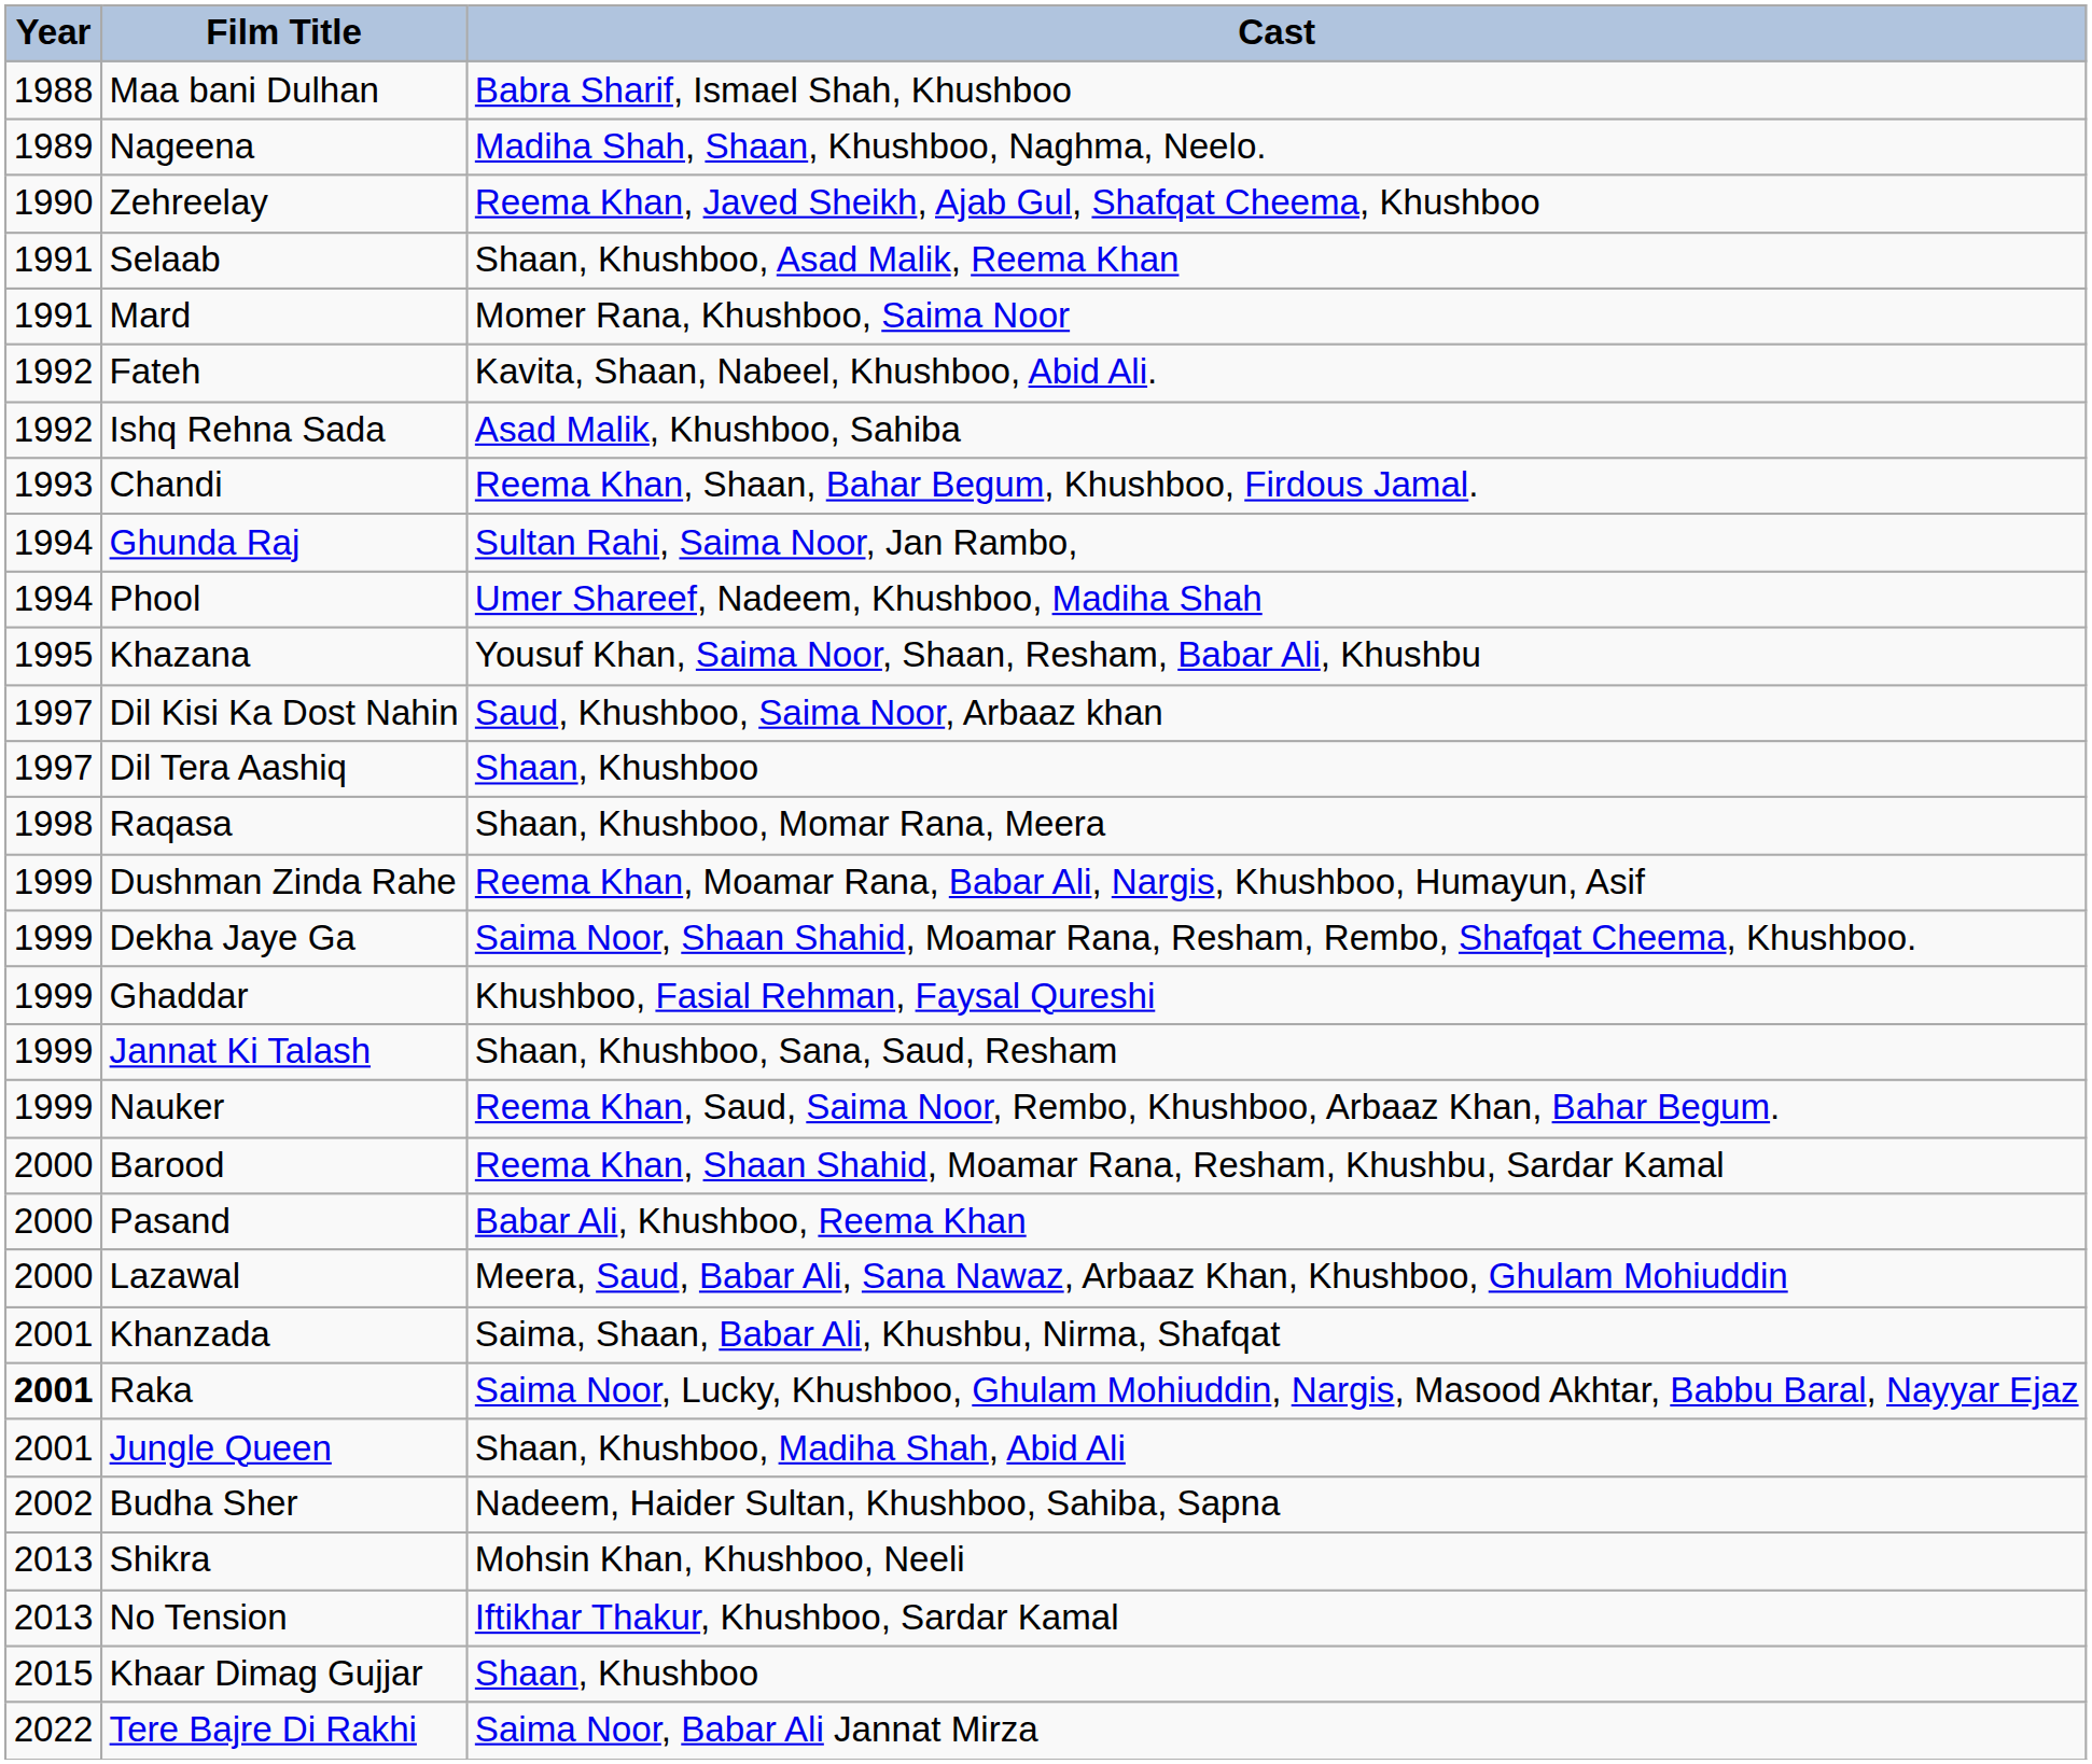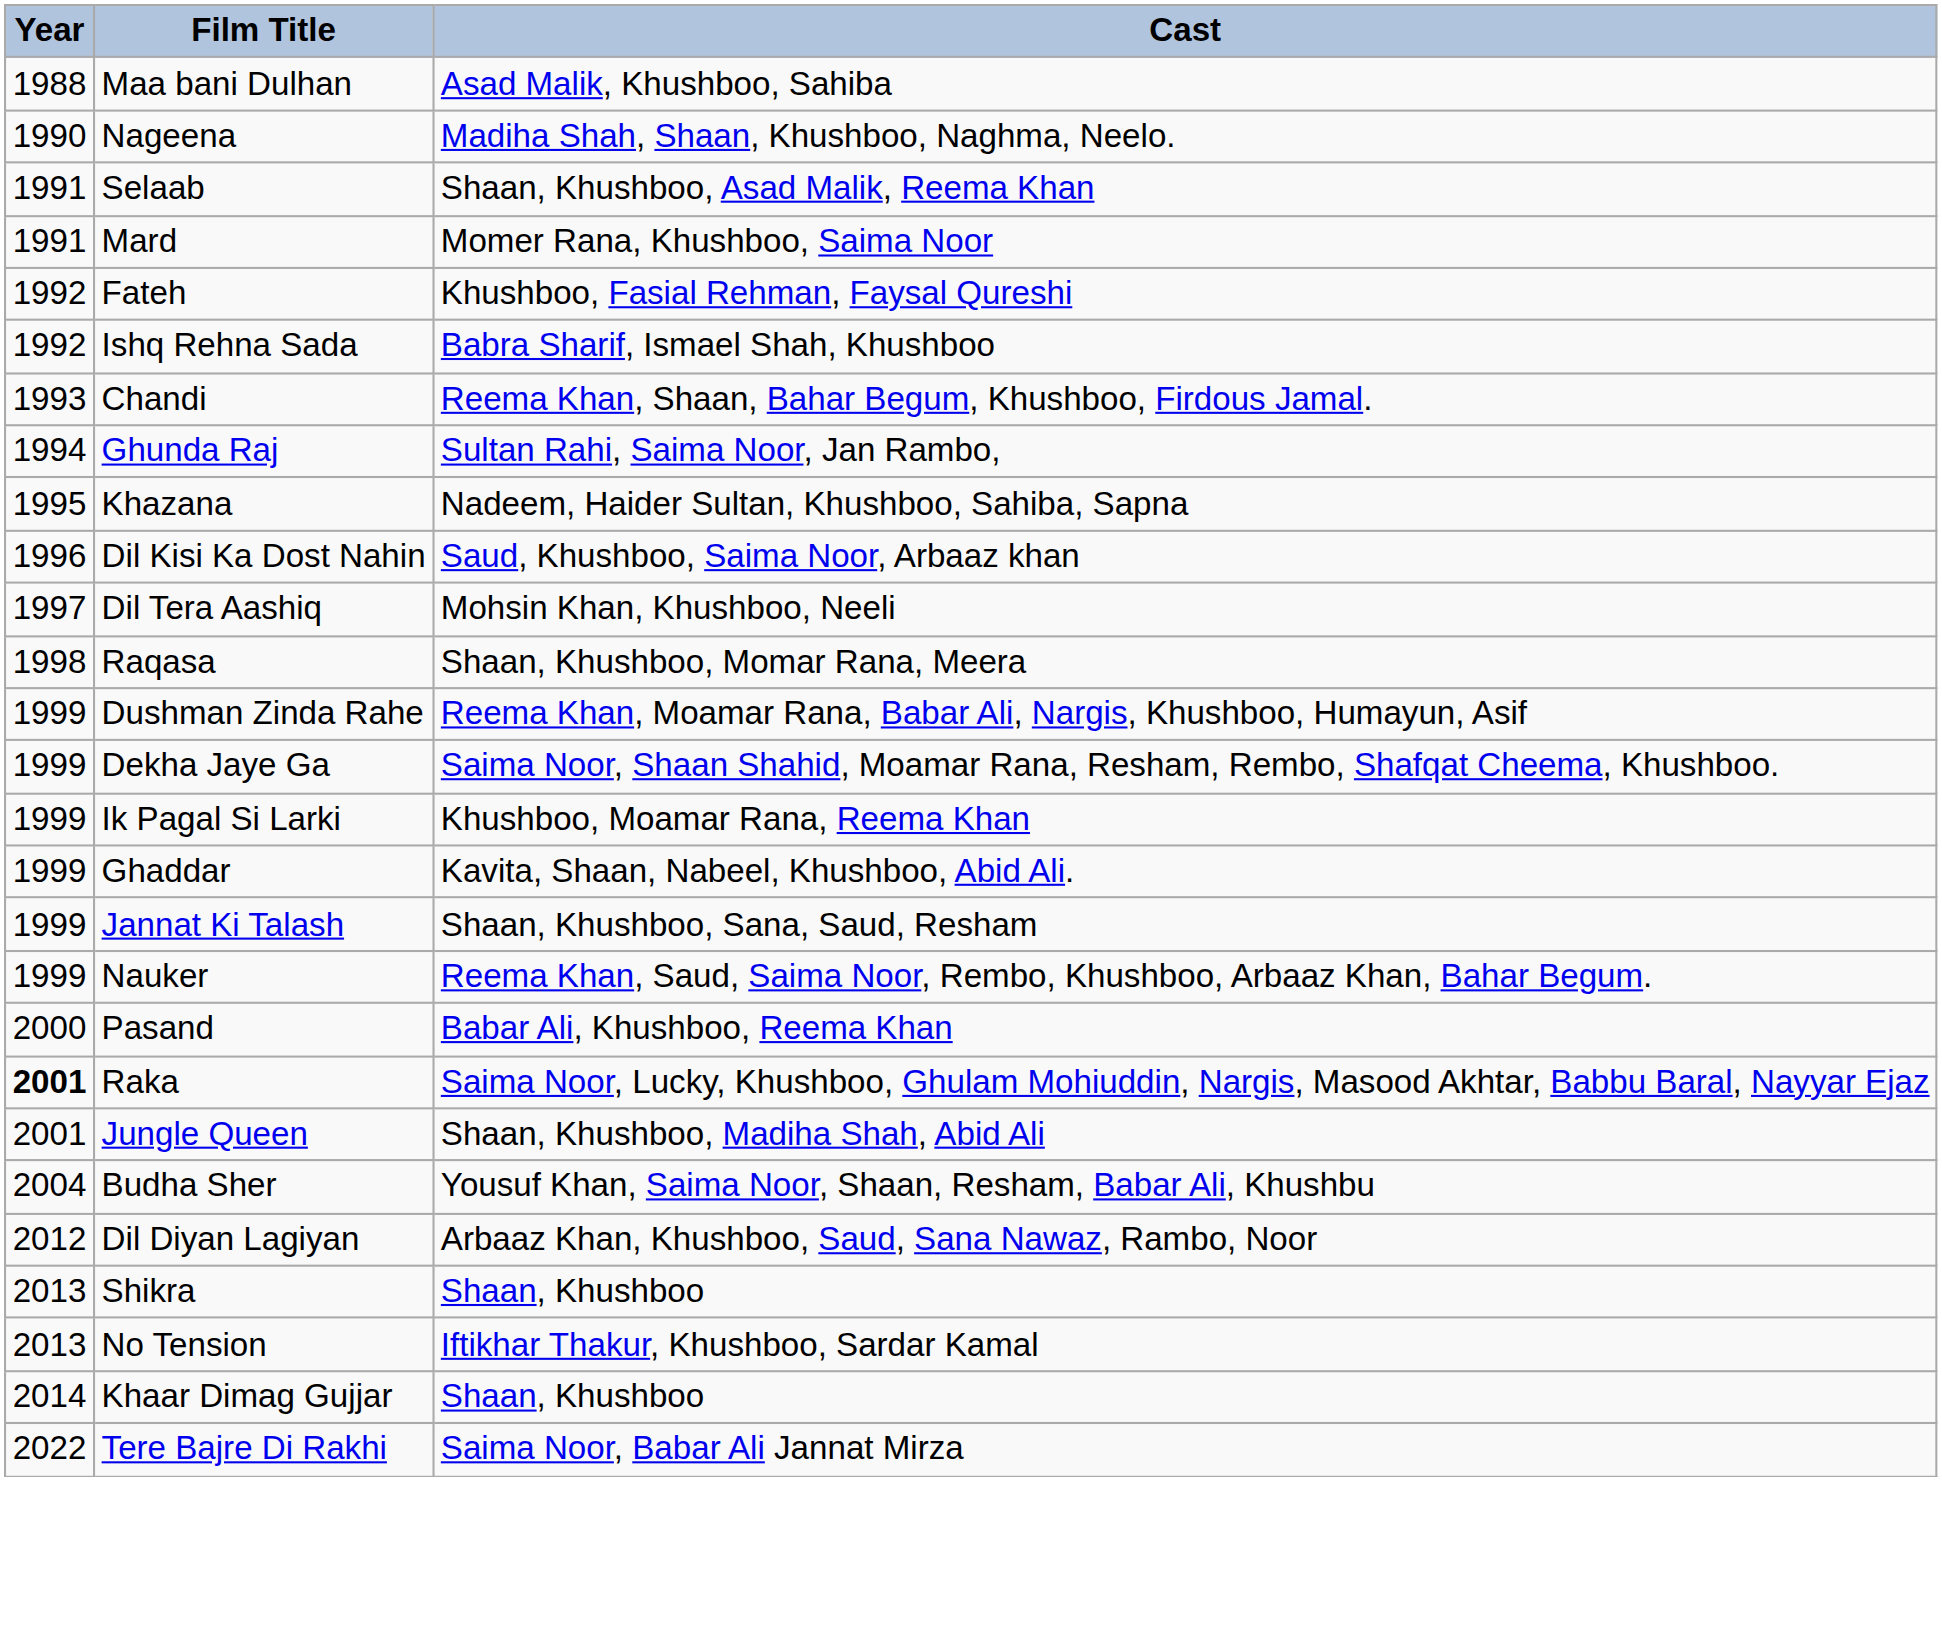 <table class="wikitable">
 <tr>
 <th style="background:#B0C4DE;">Year</th>
 <th style="background:#B0C4DE;">Film Title</th>
 <th style="background:#B0C4DE;">Cast</th>
 </tr>
 <tr>
 <td>1988</td>
 <td>Maa bani Dulhan</td>
-<td><a href='#'>Babra Sharif</a>, Ismael Shah, Khushboo</td>
-</tr>
-<tr>
-<td>1989</td>
-<td>Nageena</td>
-<td><a href='#'>Madiha Shah</a>, <a href='#'>Shaan</a>, Khushboo, Naghma, Neelo.</td>
+<td><a href='#'>Asad Malik</a>, Khushboo, Sahiba</td>
 </tr>
 <tr>
 <td>1990</td>
-<td>Zehreelay</td>
-<td><a href='#'>Reema Khan</a>, <a href='#'>Javed Sheikh</a>, <a href='#'>Ajab Gul</a>, <a href='#'>Shafqat Cheema</a>, Khushboo</td>
+<td>Nageena</td>
+<td><a href='#'>Madiha Shah</a>, <a href='#'>Shaan</a>, Khushboo, Naghma, Neelo.</td>
 </tr>
 <tr>
 <td>1991</td>
 <td>Selaab</td>
 <td>Shaan, Khushboo, <a href='#'>Asad Malik</a>, <a href='#'>Reema Khan</a></td>
 </tr>
 <tr>
 <td>1991</td>
 <td>Mard</td>
 <td>Momer Rana, Khushboo, <a href='#'>Saima Noor</a></td>
 </tr>
 <tr>
 <td>1992</td>
 <td>Fateh</td>
-<td>Kavita, Shaan, Nabeel, Khushboo, <a href='#'>Abid Ali</a>.</td>
+<td>Khushboo, <a href='#'>Fasial Rehman</a>, <a href='#'>Faysal Qureshi</a></td>
 </tr>
 <tr>
 <td>1992</td>
 <td>Ishq Rehna Sada</td>
-<td><a href='#'>Asad Malik</a>, Khushboo, Sahiba</td>
+<td><a href='#'>Babra Sharif</a>, Ismael Shah, Khushboo</td>
 </tr>
 <tr>
 <td>1993</td>
 <td>Chandi</td>
 <td><a href='#'>Reema Khan</a>, Shaan, <a href='#'>Bahar Begum</a>, Khushboo, <a href='#'>Firdous Jamal</a>.</td>
 </tr>
 <tr>
 <td>1994</td>
 <td><a href='#'>Ghunda Raj</a></td>
 <td><a href='#'>Sultan Rahi</a>, <a href='#'>Saima Noor</a>, Jan Rambo,</td>
 </tr>
 <tr>
-<td>1994</td>
-<td>Phool</td>
-<td><a href='#'>Umer Shareef</a>, Nadeem, Khushboo, <a href='#'>Madiha Shah</a></td>
+<td>1995</td>
+<td>Khazana</td>
+<td>Nadeem, Haider Sultan, Khushboo, Sahiba, Sapna</td>
 </tr>
 <tr>
-<td>1995</td>
-<td>Khazana</td>
-<td>Yousuf Khan, <a href='#'>Saima Noor</a>, Shaan, Resham, <a href='#'>Babar Ali</a>, Khushbu</td>
-</tr>
-<tr>
-<td>1997</td>
+<td>1996</td>
 <td>Dil Kisi Ka Dost Nahin</td>
 <td><a href='#'>Saud</a>, Khushboo, <a href='#'>Saima Noor</a>, Arbaaz khan</td>
 </tr>
 <tr>
 <td>1997</td>
 <td>Dil Tera Aashiq</td>
-<td><a href='#'>Shaan</a>, Khushboo</td>
+<td>Mohsin Khan, Khushboo, Neeli</td>
 </tr>
 <tr>
 <td>1998</td>
 <td>Raqasa</td>
 <td>Shaan, Khushboo, Momar Rana, Meera</td>
 </tr>
 <tr>
 <td>1999</td>
 <td>Dushman Zinda Rahe</td>
 <td><a href='#'>Reema Khan</a>, Moamar Rana, <a href='#'>Babar Ali</a>, <a href='#'>Nargis</a>, Khushboo, Humayun, Asif</td>
 </tr>
 <tr>
 <td>1999</td>
 <td>Dekha Jaye Ga</td>
 <td><a href='#'>Saima Noor</a>, <a href='#'>Shaan Shahid</a>, Moamar Rana, Resham, Rembo, <a href='#'>Shafqat Cheema</a>, Khushboo.</td>
 </tr>
 <tr>
 <td>1999</td>
+<td>Ik Pagal Si Larki</td>
+<td>Khushboo, Moamar Rana, <a href='#'>Reema Khan</a></td>
+</tr>
+<tr>
+<td>1999</td>
 <td>Ghaddar</td>
-<td>Khushboo, <a href='#'>Fasial Rehman</a>, <a href='#'>Faysal Qureshi</a></td>
+<td>Kavita, Shaan, Nabeel, Khushboo, <a href='#'>Abid Ali</a>.</td>
 </tr>
 <tr>
 <td>1999</td>
 <td><a href='#'>Jannat Ki Talash</a></td>
 <td>Shaan, Khushboo, Sana, Saud, Resham</td>
 </tr>
 <tr>
 <td>1999</td>
 <td>Nauker</td>
 <td><a href='#'>Reema Khan</a>, Saud, <a href='#'>Saima Noor</a>, Rembo, Khushboo, Arbaaz Khan, <a href='#'>Bahar Begum</a>.</td>
 </tr>
 <tr>
 <td>2000</td>
-<td>Barood</td>
-<td><a href='#'>Reema Khan</a>, <a href='#'>Shaan Shahid</a>, Moamar Rana, Resham, Khushbu, Sardar Kamal</td>
-</tr>
-<tr>
-<td>2000</td>
 <td>Pasand</td>
 <td><a href='#'>Babar Ali</a>, Khushboo, <a href='#'>Reema Khan</a></td>
-</tr>
-<tr>
-<td>2000</td>
-<td>Lazawal</td>
-<td>Meera, <a href='#'>Saud</a>, <a href='#'>Babar Ali</a>, <a href='#'>Sana Nawaz</a>, Arbaaz Khan, Khushboo, <a href='#'>Ghulam Mohiuddin</a></td>
-</tr>
-<tr>
-<td>2001</td>
-<td>Khanzada</td>
-<td>Saima, Shaan, <a href='#'>Babar Ali</a>, Khushbu, Nirma, Shafqat</td>
 </tr>
 <tr>
 <td><strong>2001</strong></td>
 <td>Raka</td>
 <td><a href='#'>Saima Noor</a>, Lucky, Khushboo, <a href='#'>Ghulam Mohiuddin</a>, <a href='#'>Nargis</a>, Masood Akhtar, <a href='#'>Babbu Baral</a>, <a href='#'>Nayyar Ejaz</a></td>
 </tr>
 <tr>
 <td>2001</td>
 <td><a href='#'>Jungle Queen</a></td>
 <td>Shaan, Khushboo, <a href='#'>Madiha Shah</a>, <a href='#'>Abid Ali</a></td>
 </tr>
 <tr>
-<td>2002</td>
+<td>2004</td>
 <td>Budha Sher</td>
-<td>Nadeem, Haider Sultan, Khushboo, Sahiba, Sapna</td>
+<td>Yousuf Khan, <a href='#'>Saima Noor</a>, Shaan, Resham, <a href='#'>Babar Ali</a>, Khushbu</td>
+</tr>
+<tr>
+<td>2012</td>
+<td>Dil Diyan Lagiyan</td>
+<td>Arbaaz Khan, Khushboo, <a href='#'>Saud</a>, <a href='#'>Sana Nawaz</a>, Rambo, Noor</td>
 </tr>
 <tr>
 <td>2013</td>
 <td>Shikra</td>
-<td>Mohsin Khan, Khushboo, Neeli</td>
+<td><a href='#'>Shaan</a>, Khushboo</td>
 </tr>
 <tr>
 <td>2013</td>
 <td>No Tension</td>
 <td><a href='#'>Iftikhar Thakur</a>, Khushboo, Sardar Kamal</td>
 </tr>
 <tr>
-<td>2015</td>
+<td>2014</td>
 <td>Khaar Dimag Gujjar</td>
 <td><a href='#'>Shaan</a>, Khushboo</td>
 </tr>
 <tr>
 <td>2022</td>
 <td><a href='#'>Tere Bajre Di Rakhi</a></td>
 <td><a href='#'>Saima Noor</a>, <a href='#'>Babar Ali</a> Jannat Mirza</td>
 </tr>
 </table>
